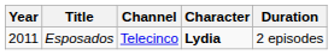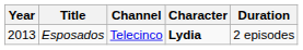 <table class="wikitable" style="font-size:95%;">
 <tr>
 <th>Year</th>
 <th>Title</th>
 <th>Channel</th>
 <th>Character</th>
 <th>Duration</th>
 </tr>
 <tr>
-<td>2011</td>
+<td>2013</td>
 <td><em>Esposados</em></td>
 <td><a href='#'>Telecinco</a></td>
 <td><strong>Lydia</strong></td>
 <td>2 episodes</td>
 </tr>
 </table>
